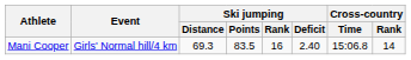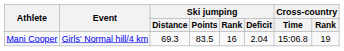 <table class="wikitable" style="font-size:90%">
 <tr>
 <th rowspan="2">Athlete</th>
 <th rowspan="2">Event</th>
 <th colspan="4">Ski jumping</th>
 <th colspan="2">Cross-country</th>
 </tr>
 <tr style="font-size:95%">
 <th>Distance</th>
 <th>Points</th>
 <th>Rank</th>
 <th>Deficit</th>
 <th>Time</th>
 <th>Rank</th>
 </tr>
 <tr align=center>
 <td align=left><a href='#'>Mani Cooper</a></td>
 <td align=left><a href='#'>Girls' Normal hill/4 km</a></td>
 <td>69.3</td>
 <td>83.5</td>
 <td>16</td>
-<td>2.40</td>
+<td>2.04</td>
 <td>15:06.8</td>
-<td>14</td>
+<td>19</td>
 </tr>
 </table>
